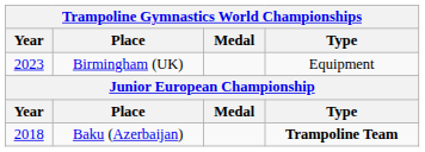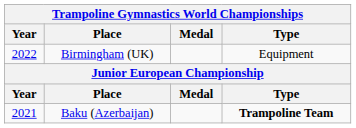 <table class="wikitable center col2izq" style="text-align:center;width:445px;">
 <tr>
 <th colspan="4"><a href='#'>Trampoline Gymnastics World Championships</a></th>
 </tr>
 <tr>
 <th>Year</th>
 <th>Place</th>
 <th>Medal</th>
 <th>Type</th>
 </tr>
 <tr>
-<td><a href='#'>2023</a></td>
+<td><a href='#'>2022</a></td>
 <td><a href='#'>Birmingham</a> (UK)</td>
 <td></td>
 <td>Equipment</td>
 </tr>
 <tr>
 <th colspan="4"><a href='#'>Junior European Championship</a></th>
 </tr>
 <tr>
 <th>Year</th>
 <th>Place</th>
 <th>Medal</th>
 <th>Type</th>
 </tr>
 <tr>
-<td><a href='#'>2018</a></td>
+<td><a href='#'>2021</a></td>
 <td><a href='#'>Baku</a> (<a href='#'>Azerbaijan</a>)</td>
 <td></td>
 <td><strong>Trampoline Team</strong></td>
 </tr>
 </table>
